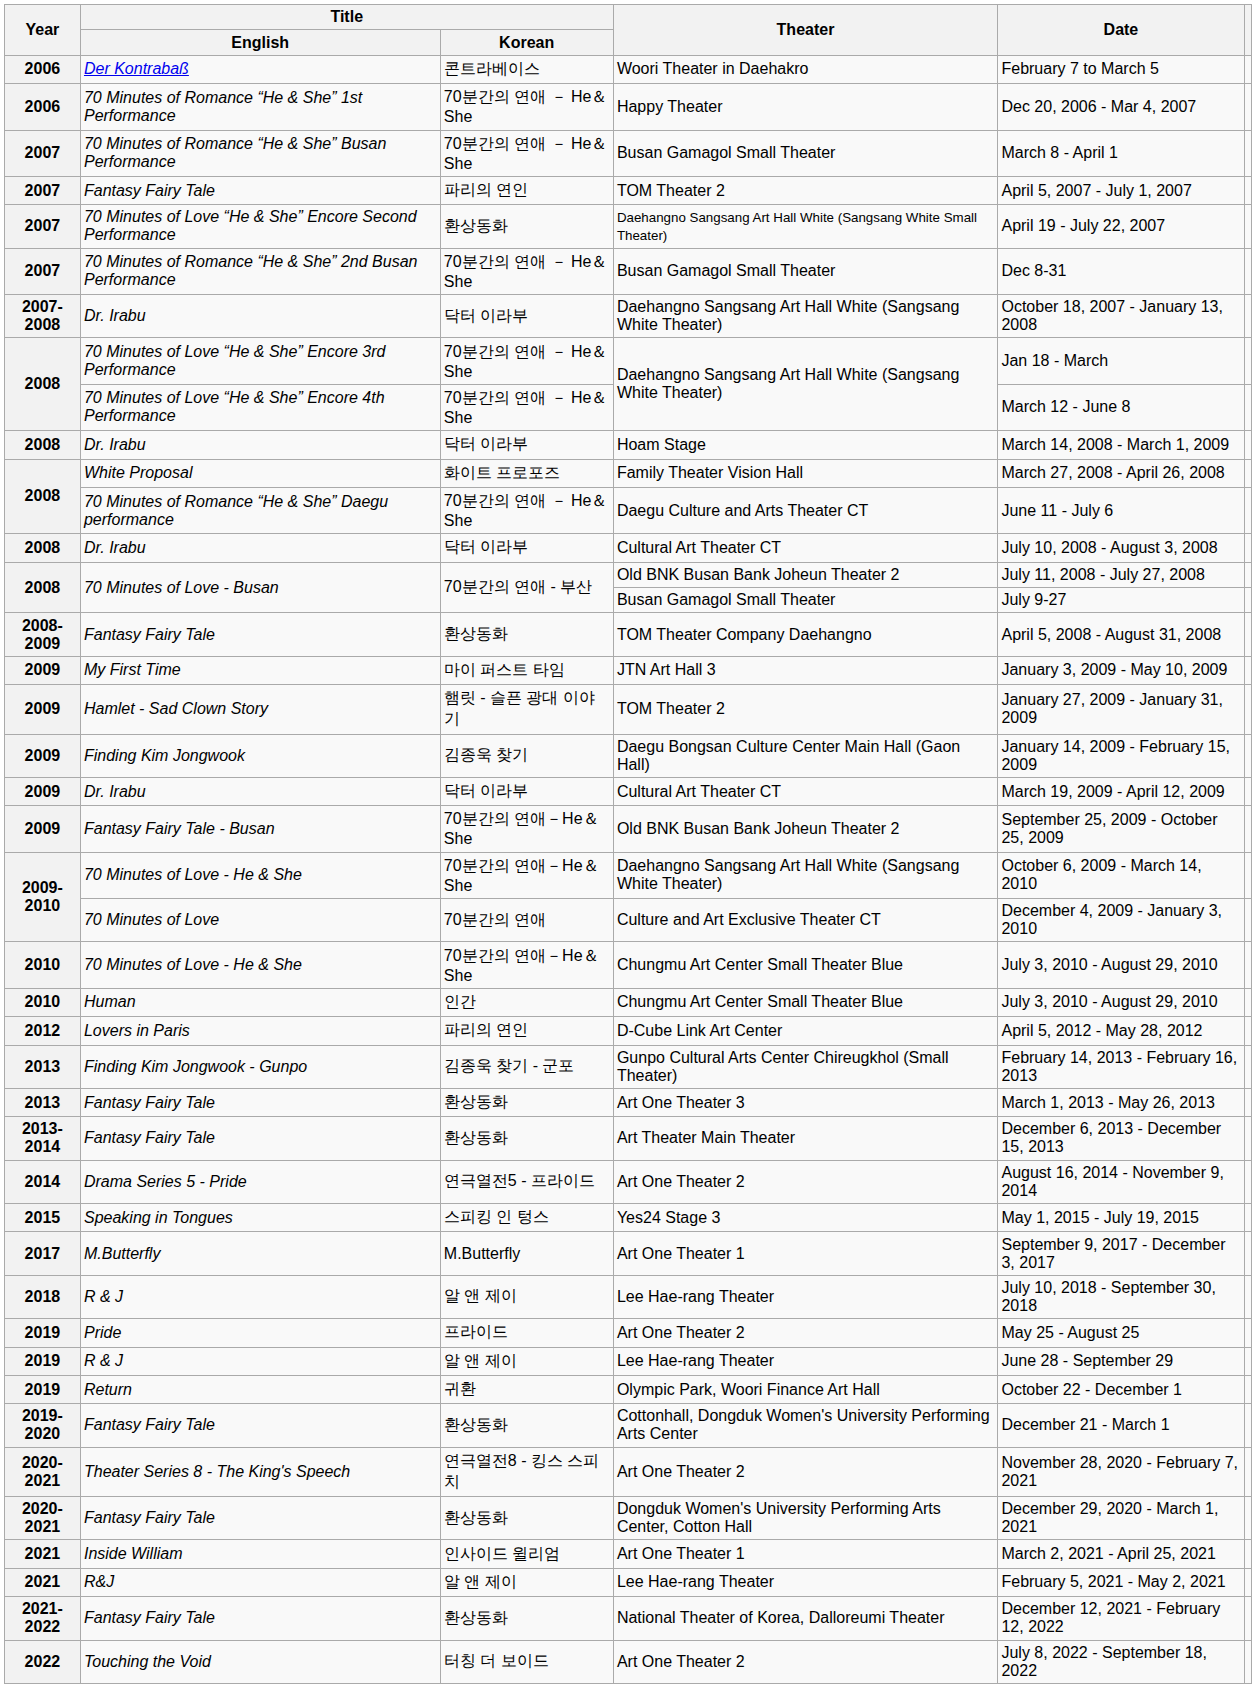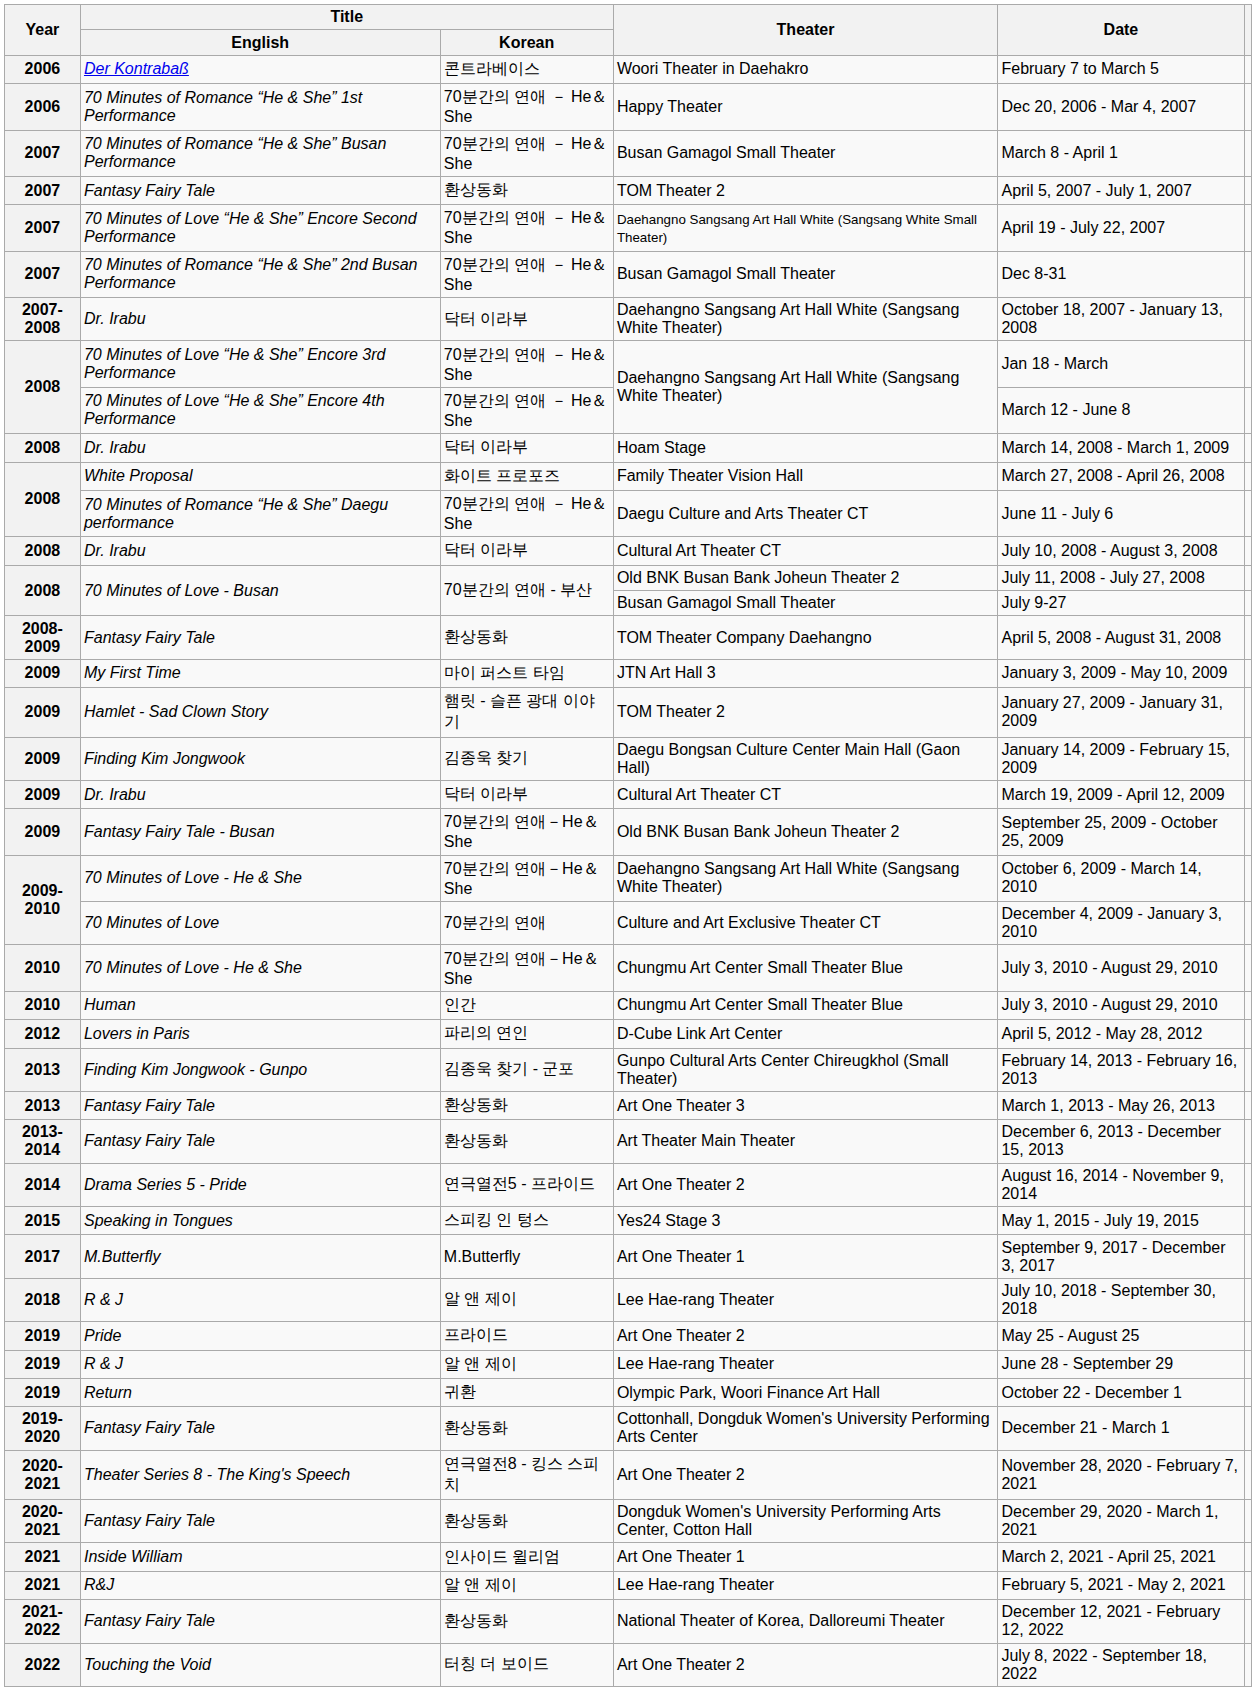 <table class="wikitable sortable plainrowheaders">
 <tr>
 <th rowspan="2" scope="col">Year</th>
 <th colspan="2" scope="col">Title</th>
 <th rowspan="2" scope="col">Theater</th>
 <th rowspan="2" scope="col" class="sortable">Date</th>
 <th rowspan="2" scope="col" class="unsortable"></th>
 </tr>
 <tr>
 <th>English</th>
 <th>Korean</th>
 </tr>
 <tr>
 <th scope="row">2006</th>
 <td><em><a href='#'>Der Kontrabaß</a></em></td>
 <td>콘트라베이스</td>
 <td>Woori Theater in Daehakro</td>
 <td>February 7 to March 5</td>
 <td></td>
 </tr>
 <tr>
 <th scope="row">2006</th>
 <td><em>70 Minutes of Romance “He & She” 1st Performance</em></td>
 <td>70분간의 연애 － He＆She</td>
 <td>Happy Theater</td>
 <td>Dec 20, 2006 - Mar 4, 2007</td>
 <td></td>
 </tr>
 <tr>
 <th scope="row">2007</th>
 <td><em>70 Minutes of Romance “He & She” Busan Performance</em></td>
 <td>70분간의 연애 － He＆She</td>
 <td>Busan Gamagol Small Theater</td>
 <td>March 8 - April 1</td>
 <td></td>
 </tr>
 <tr>
 <th scope="row">2007</th>
 <td><em>Fantasy Fairy Tale</em></td>
-<td>파리의 연인</td>
+<td>환상동화</td>
 <td>TOM Theater 2</td>
 <td>April 5, 2007 - July 1, 2007</td>
 <td></td>
 </tr>
 <tr>
 <th scope="row">2007</th>
 <td><em>70 Minutes of Love “He & She” Encore Second Performance</em></td>
-<td>환상동화</td>
+<td>70분간의 연애 － He＆She</td>
 <td><small>Daehangno Sangsang Art Hall White (Sangsang White Small Theater)</small></td>
 <td>April 19 - July 22, 2007</td>
 <td></td>
 </tr>
 <tr>
 <th scope="row">2007</th>
 <td><em>70 Minutes of Romance “He & She” 2nd Busan Performance</em></td>
 <td>70분간의 연애 － He＆She</td>
 <td>Busan Gamagol Small Theater</td>
 <td>Dec 8-31</td>
 <td></td>
 </tr>
 <tr>
 <th scope="row">2007-2008</th>
 <td><em>Dr. Irabu</em></td>
 <td>닥터 이라부</td>
 <td>Daehangno Sangsang Art Hall White (Sangsang White Theater)</td>
 <td>October 18, 2007 - January 13, 2008</td>
 <td></td>
 </tr>
 <tr>
 <th scope="row" rowspan="2">2008</th>
 <td><em>70 Minutes of Love “He & She” Encore 3rd Performance</em></td>
 <td>70분간의 연애 － He＆She</td>
 <td rowspan="2">Daehangno Sangsang Art Hall White (Sangsang White Theater)</td>
 <td>Jan 18 - March</td>
 <td></td>
 </tr>
 <tr>
 <td><em>70 Minutes of Love “He & She” Encore 4th Performance</em></td>
 <td>70분간의 연애 － He＆She</td>
 <td>March 12 - June 8</td>
 <td></td>
 </tr>
 <tr>
 <th scope="row">2008</th>
 <td><em>Dr. Irabu</em></td>
 <td>닥터 이라부</td>
 <td>Hoam Stage</td>
 <td>March 14, 2008 - March 1, 2009</td>
 <td></td>
 </tr>
 <tr>
 <th rowspan="2" scope="row">2008</th>
 <td><em>White Proposal</em></td>
 <td>화이트 프로포즈</td>
 <td>Family Theater Vision Hall</td>
 <td>March 27, 2008 - April 26, 2008</td>
 <td></td>
 </tr>
 <tr>
 <td><em>70 Minutes of Romance “He & She” Daegu performance</em></td>
 <td>70분간의 연애 － He＆She</td>
 <td>Daegu Culture and Arts Theater CT</td>
 <td>June 11 - July 6</td>
 <td></td>
 </tr>
 <tr>
 <th scope="row">2008</th>
 <td><em>Dr. Irabu</em></td>
 <td>닥터 이라부</td>
 <td>Cultural Art Theater CT</td>
 <td>July 10, 2008 - August 3, 2008</td>
 <td></td>
 </tr>
 <tr>
 <th rowspan="2" scope="row">2008</th>
 <td rowspan="2"><em>70 Minutes of Love - Busan</em></td>
 <td rowspan="2">70분간의 연애 - 부산</td>
 <td>Old BNK Busan Bank Joheun Theater 2</td>
 <td>July 11, 2008 - July 27, 2008</td>
 <td></td>
 </tr>
 <tr>
 <td>Busan Gamagol Small Theater</td>
 <td>July 9-27</td>
 <td></td>
 </tr>
 <tr>
 <th scope="row">2008-2009</th>
 <td><em>Fantasy Fairy Tale</em></td>
 <td>환상동화</td>
 <td>TOM Theater Company Daehangno</td>
 <td>April 5, 2008 - August 31, 2008</td>
 <td></td>
 </tr>
 <tr>
 <th scope="row">2009</th>
 <td><em>My First Time</em></td>
 <td>마이 퍼스트 타임</td>
 <td>JTN Art Hall 3</td>
 <td>January 3, 2009 - May 10, 2009</td>
 <td></td>
 </tr>
 <tr>
 <th scope="row">2009</th>
 <td><em>Hamlet - Sad Clown Story</em></td>
 <td>햄릿 - 슬픈 광대 이야기</td>
 <td>TOM Theater 2</td>
 <td>January 27, 2009 - January 31, 2009</td>
 <td></td>
 </tr>
 <tr>
 <th scope="row">2009</th>
 <td><em>Finding Kim Jongwook</em></td>
 <td>김종욱 찾기</td>
 <td>Daegu Bongsan Culture Center Main Hall (Gaon Hall)</td>
 <td>January 14, 2009 - February 15, 2009</td>
 <td></td>
 </tr>
 <tr>
 <th scope="row">2009</th>
 <td><em>Dr. Irabu</em></td>
 <td>닥터 이라부</td>
 <td>Cultural Art Theater CT</td>
 <td>March 19, 2009 - April 12, 2009</td>
 <td></td>
 </tr>
 <tr>
 <th scope="row">2009</th>
 <td><em>Fantasy Fairy Tale - Busan</em></td>
 <td>70분간의 연애－He＆She</td>
 <td>Old BNK Busan Bank Joheun Theater 2</td>
 <td>September 25, 2009 - October 25, 2009</td>
 <td></td>
 </tr>
 <tr>
 <th rowspan="2" scope="row">2009-2010</th>
 <td><em>70 Minutes of Love - He & She</em></td>
 <td>70분간의 연애－He＆She</td>
 <td>Daehangno Sangsang Art Hall White (Sangsang White Theater)</td>
 <td>October 6, 2009 - March 14, 2010</td>
 <td></td>
 </tr>
 <tr>
 <td><em>70 Minutes of Love</em></td>
 <td>70분간의 연애</td>
 <td>Culture and Art Exclusive Theater CT</td>
 <td>December 4, 2009 - January 3, 2010</td>
 <td></td>
 </tr>
 <tr>
 <th scope="row">2010</th>
 <td><em>70 Minutes of Love - He & She</em></td>
 <td>70분간의 연애－He＆She</td>
 <td>Chungmu Art Center Small Theater Blue</td>
 <td>July 3, 2010 - August 29, 2010</td>
 <td></td>
 </tr>
 <tr>
 <th scope="row">2010</th>
 <td><em>Human</em></td>
 <td>인간</td>
 <td>Chungmu Art Center Small Theater Blue</td>
 <td>July 3, 2010 - August 29, 2010</td>
 <td></td>
 </tr>
 <tr>
 <th scope="row">2012</th>
 <td><em>Lovers in Paris</em></td>
 <td>파리의 연인</td>
 <td>D-Cube Link Art Center</td>
 <td>April 5, 2012 - May 28, 2012</td>
 <td></td>
 </tr>
 <tr>
 <th scope="row">2013</th>
 <td><em>Finding Kim Jongwook - Gunpo</em></td>
 <td>김종욱 찾기 - 군포</td>
 <td>Gunpo Cultural Arts Center Chireugkhol (Small Theater)</td>
 <td>February 14, 2013 - February 16, 2013</td>
 <td></td>
 </tr>
 <tr>
 <th scope="row">2013</th>
 <td><em>Fantasy Fairy Tale</em></td>
 <td>환상동화</td>
 <td>Art One Theater 3</td>
 <td>March 1, 2013 - May 26, 2013</td>
 <td></td>
 </tr>
 <tr>
 <th scope="row">2013-2014</th>
 <td><em>Fantasy Fairy Tale</em></td>
 <td>환상동화</td>
 <td>Art Theater Main Theater</td>
 <td>December 6, 2013 - December 15, 2013</td>
 <td></td>
 </tr>
 <tr>
 <th scope="row">2014</th>
 <td><em>Drama Series 5 - Pride</em></td>
 <td>연극열전5 - 프라이드</td>
 <td>Art One Theater 2</td>
 <td>August 16, 2014 - November 9, 2014</td>
 <td></td>
 </tr>
 <tr>
 <th scope="row">2015</th>
 <td><em>Speaking in Tongues</em></td>
 <td>스피킹 인 텅스</td>
 <td>Yes24 Stage 3</td>
 <td>May 1, 2015 - July 19, 2015</td>
 <td></td>
 </tr>
 <tr>
 <th scope="row">2017</th>
 <td><em>M.Butterfly</em></td>
 <td>M.Butterfly</td>
 <td>Art One Theater 1</td>
 <td>September 9, 2017 - December 3, 2017</td>
 <td></td>
 </tr>
 <tr>
 <th scope="row">2018</th>
 <td><em>R & J</em></td>
 <td>알 앤 제이</td>
 <td>Lee Hae-rang Theater</td>
 <td>July 10, 2018 - September 30, 2018</td>
 <td></td>
 </tr>
 <tr>
 <th scope="row">2019</th>
 <td><em>Pride</em></td>
 <td>프라이드</td>
 <td>Art One Theater 2</td>
 <td>May 25 - August 25</td>
 <td></td>
 </tr>
 <tr>
 <th scope="row">2019</th>
 <td><em>R & J</em></td>
 <td>알 앤 제이</td>
 <td>Lee Hae-rang Theater</td>
 <td>June 28 - September 29</td>
 <td></td>
 </tr>
 <tr>
 <th scope="row">2019</th>
 <td><em>Return</em></td>
 <td>귀환</td>
 <td>Olympic Park, Woori Finance Art Hall</td>
 <td>October 22 - December 1</td>
 <td></td>
 </tr>
 <tr>
 <th scope="row">2019-2020</th>
 <td><em>Fantasy Fairy Tale</em></td>
 <td>환상동화</td>
 <td>Cottonhall, Dongduk Women's University Performing Arts Center</td>
 <td>December 21 - March 1</td>
 <td></td>
 </tr>
 <tr>
 <th scope="row">2020-2021</th>
 <td><em>Theater Series 8 - The King's Speech</em></td>
 <td>연극열전8 - 킹스 스피치</td>
 <td>Art One Theater 2</td>
 <td>November 28, 2020 - February 7, 2021</td>
 <td></td>
 </tr>
 <tr>
 <th scope="row">2020-2021</th>
 <td><em>Fantasy Fairy Tale</em></td>
 <td>환상동화</td>
 <td>Dongduk Women's University Performing Arts Center, Cotton Hall</td>
 <td>December 29, 2020 - March 1, 2021</td>
 <td></td>
 </tr>
 <tr>
 <th scope="row">2021</th>
 <td><em>Inside William</em></td>
 <td>인사이드 윌리엄</td>
 <td>Art One Theater 1</td>
 <td>March 2, 2021 - April 25, 2021</td>
 <td></td>
 </tr>
 <tr>
 <th scope="row">2021</th>
 <td><em>R&J</em></td>
 <td>알 앤 제이</td>
 <td>Lee Hae-rang Theater</td>
 <td>February 5, 2021 - May 2, 2021</td>
 <td></td>
 </tr>
 <tr>
 <th scope="row">2021-2022</th>
 <td><em>Fantasy Fairy Tale</em></td>
 <td>환상동화</td>
 <td>National Theater of Korea, Dalloreumi Theater</td>
 <td>December 12, 2021 - February 12, 2022</td>
 <td></td>
 </tr>
 <tr>
 <th scope="row">2022</th>
 <td><em>Touching the Void</em></td>
 <td>터칭 더 보이드</td>
 <td>Art One Theater 2</td>
 <td>July 8, 2022 - September 18, 2022</td>
 <td></td>
 </tr>
 </table>
